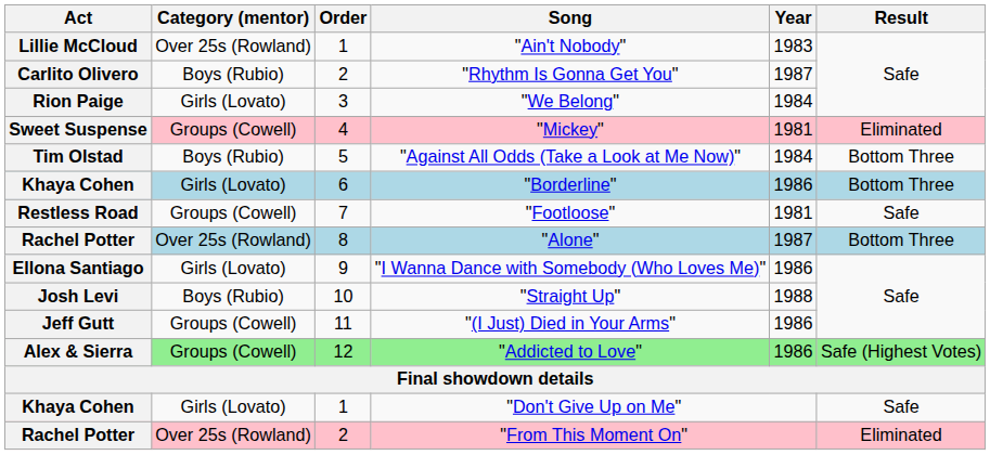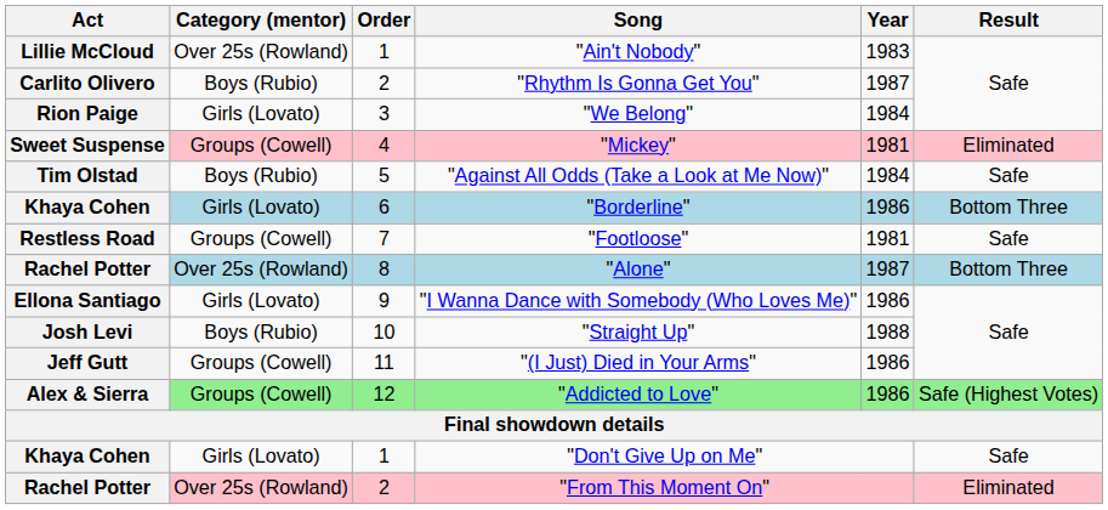 <table class="wikitable plainrowheaders" style="text-align:center;">
 <tr>
 <th scope="col">Act</th>
 <th scope="col">Category (mentor)</th>
 <th scope="col">Order</th>
 <th scope="col">Song</th>
 <th scope="col">Year</th>
 <th scope="col">Result</th>
 </tr>
 <tr>
 <th scope="row">Lillie McCloud</th>
 <td>Over 25s (Rowland)</td>
 <td>1</td>
 <td>"<a href='#'>Ain't Nobody</a>"</td>
 <td>1983</td>
 <td rowspan=3>Safe</td>
 </tr>
 <tr>
 <th scope="row">Carlito Olivero</th>
 <td>Boys (Rubio)</td>
 <td>2</td>
 <td>"<a href='#'>Rhythm Is Gonna Get You</a>"</td>
 <td>1987</td>
 </tr>
 <tr>
 <th scope="row">Rion Paige</th>
 <td>Girls (Lovato)</td>
 <td>3</td>
 <td>"<a href='#'>We Belong</a>"</td>
 <td>1984</td>
 </tr>
 <tr style="background:pink;">
 <th scope="row">Sweet Suspense</th>
 <td>Groups (Cowell)</td>
 <td>4</td>
 <td>"<a href='#'>Mickey</a>"</td>
 <td>1981</td>
 <td>Eliminated</td>
 </tr>
 <tr>
 <th scope="row">Tim Olstad</th>
 <td>Boys (Rubio)</td>
 <td>5</td>
 <td>"<a href='#'>Against All Odds (Take a Look at Me Now)</a>"</td>
 <td>1984</td>
-<td>Bottom Three</td>
+<td>Safe</td>
 </tr>
 <tr style="background:lightblue;">
 <th scope="row">Khaya Cohen</th>
 <td>Girls (Lovato)</td>
 <td>6</td>
 <td>"<a href='#'>Borderline</a>"</td>
 <td>1986</td>
 <td>Bottom Three</td>
 </tr>
 <tr>
 <th scope="row">Restless Road</th>
 <td>Groups (Cowell)</td>
 <td>7</td>
 <td>"<a href='#'>Footloose</a>"</td>
 <td>1981</td>
 <td>Safe</td>
 </tr>
 <tr style="background:lightblue;">
 <th scope="row">Rachel Potter</th>
 <td>Over 25s (Rowland)</td>
 <td>8</td>
 <td>"<a href='#'>Alone</a>"</td>
 <td>1987</td>
 <td>Bottom Three</td>
 </tr>
 <tr>
 <th scope="row">Ellona Santiago</th>
 <td>Girls (Lovato)</td>
 <td>9</td>
 <td>"<a href='#'>I Wanna Dance with Somebody (Who Loves Me)</a>"</td>
 <td>1986</td>
 <td rowspan=3>Safe</td>
 </tr>
 <tr>
 <th scope="row">Josh Levi</th>
 <td>Boys (Rubio)</td>
 <td>10</td>
 <td>"<a href='#'>Straight Up</a>"</td>
 <td>1988</td>
 </tr>
 <tr>
 <th scope="row">Jeff Gutt</th>
 <td>Groups (Cowell)</td>
 <td>11</td>
 <td>"<a href='#'>(I Just) Died in Your Arms</a>"</td>
 <td>1986</td>
 </tr>
 <tr style="background:lightgreen;">
 <th scope="row">Alex & Sierra</th>
 <td>Groups (Cowell)</td>
 <td>12</td>
 <td>"<a href='#'>Addicted to Love</a>"</td>
 <td>1986</td>
 <td>Safe (Highest Votes)</td>
 </tr>
 <tr>
 <th colspan=6>Final showdown details</th>
 </tr>
 <tr>
 <th scope=row>Khaya Cohen</th>
 <td>Girls (Lovato)</td>
 <td>1</td>
 <td colspan="2">"<a href='#'>Don't Give Up on Me</a>"</td>
 <td>Safe</td>
 </tr>
 <tr style="background:pink;">
 <th scope=row>Rachel Potter</th>
 <td>Over 25s (Rowland)</td>
 <td>2</td>
 <td colspan="2">"<a href='#'>From This Moment On</a>"</td>
 <td>Eliminated</td>
 </tr>
 </table>
